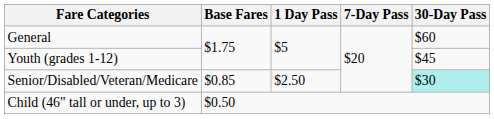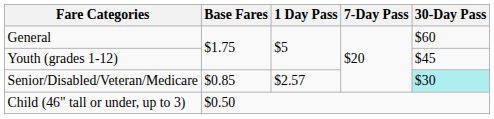 <table class=wikitable>
 <tr>
 <th>Fare Categories</th>
 <th>Base Fares</th>
 <th>1 Day Pass</th>
 <th>7-Day Pass</th>
 <th>30-Day Pass</th>
 </tr>
 <tr>
 <td>General</td>
 <td rowspan=2>$1.75</td>
 <td rowspan="2">$5</td>
 <td rowspan="3">$20</td>
 <td>$60</td>
 </tr>
 <tr>
 <td>Youth (grades 1-12)</td>
 <td>$45</td>
 </tr>
 <tr>
 <td>Senior/Disabled/Veteran/Medicare</td>
 <td>$0.85</td>
-<td>$2.50</td>
+<td>$2.57</td>
 <td style="background: paleturquoise;">$30</td>
 </tr>
 <tr>
 <td>Child (46" tall or under, up to 3)</td>
 <td colspan="4">$0.50</td>
 </tr>
 </table>
